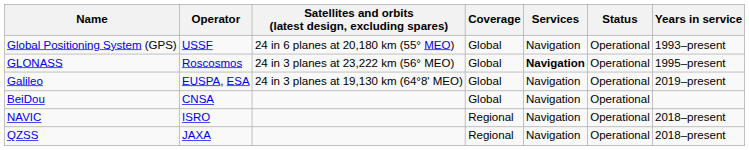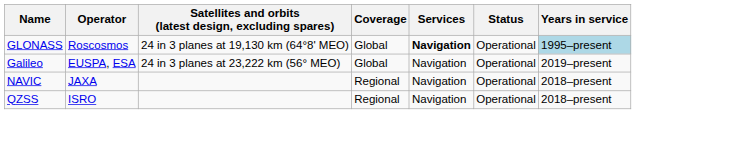 <table class="wikitable sortable">
 <tr>
 <th>Name</th>
 <th>Operator</th>
 <th>Satellites and orbits <br>(latest design, excluding spares)</th>
 <th>Coverage</th>
 <th>Services</th>
 <th>Status</th>
 <th>Years in service</th>
 </tr>
 <tr>
-<td><a href='#'>Global Positioning System</a> (GPS)</td>
-<td><a href='#'>USSF</a></td>
-<td>24 in 6 planes at 20,180 km (55° <a href='#'>MEO</a>)</td>
-<td>Global</td>
-<td>Navigation</td>
-<td>Operational</td>
-<td>1993–present</td>
-</tr>
-<tr>
 <td><a href='#'>GLONASS</a></td>
 <td><a href='#'>Roscosmos</a></td>
-<td>24 in 3 planes at 23,222 km (56° MEO)</td>
+<td>24 in 3 planes at 19,130 km (64°8' MEO)</td>
 <td>Global</td>
 <td><strong>Navigation</strong></td>
 <td>Operational</td>
-<td>1995–present</td>
+<td style="background: lightblue;">1995–present</td>
 </tr>
 <tr>
 <td><a href='#'>Galileo</a></td>
 <td><a href='#'>EUSPA</a>, <a href='#'>ESA</a></td>
-<td>24 in 3 planes at 19,130 km (64°8' MEO)</td>
+<td>24 in 3 planes at 23,222 km (56° MEO)</td>
 <td>Global</td>
 <td>Navigation</td>
 <td>Operational</td>
 <td>2019–present</td>
 </tr>
 <tr>
-<td><a href='#'>BeiDou</a></td>
-<td><a href='#'>CNSA</a></td>
-<td></td>
-<td>Global</td>
-<td>Navigation</td>
-<td>Operational</td>
-<td></td>
-</tr>
-<tr>
 <td><a href='#'>NAVIC</a></td>
-<td><a href='#'>ISRO</a></td>
+<td><a href='#'>JAXA</a></td>
 <td></td>
 <td>Regional</td>
 <td>Navigation</td>
 <td>Operational</td>
 <td>2018–present</td>
 </tr>
 <tr>
 <td><a href='#'>QZSS</a></td>
-<td><a href='#'>JAXA</a></td>
+<td><a href='#'>ISRO</a></td>
 <td></td>
 <td>Regional</td>
 <td>Navigation</td>
 <td>Operational</td>
 <td>2018–present</td>
 </tr>
 </table>
